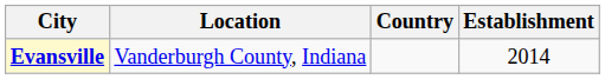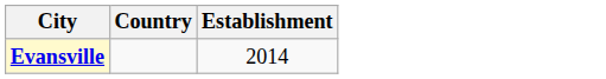 <table class="wikitable"  style="text-align:center;">
 <tr>
 <th>City</th>
-<th>Location</th>
 <th>Country</th>
 <th>Establishment</th>
 </tr>
 <tr>
 <th style="background:lemonchiffon;"><a href='#'>Evansville</a></th>
-<td><a href='#'>Vanderburgh County</a>, <a href='#'>Indiana</a></td>
 <td></td>
 <td>2014</td>
 </tr>
 </table>
